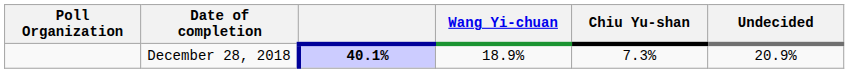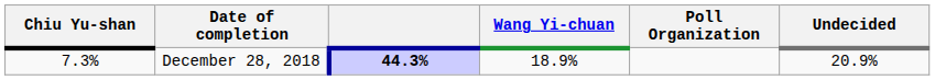 <table class=wikitable style="text-align:center">
 <tr>
-<th style="width:120px;">Poll Organization</th>
+<th style="width:120px; border-bottom:4px solid #000000;"> Chiu Yu-shan</th>
 <th style="width:140px;">Date of completion</th>
 <th style="width:120px; border-bottom:4px solid #000099;"> </th>
 <th style="width:120px; border-bottom:4px solid #1B9431;"><a href='#'>Wang Yi-chuan</a></th>
-<th style="width:120px; border-bottom:4px solid #000000;"> Chiu Yu-shan</th>
+<th style="width:120px;">Poll Organization</th>
 <th style="width:120px; border-bottom:4px solid #707070;"> Undecided</th>
 </tr>
 <tr>
+<td>7.3%</td>
+<td>December 28, 2018</td>
+<td style="background-color:#CCCCFF; border-left:4px solid #000099;"><strong>44.3%</strong></td>
+<td>18.9%</td>
 <td></td>
-<td>December 28, 2018</td>
-<td style="background-color:#CCCCFF; border-left:4px solid #000099;"><strong>40.1%</strong></td>
-<td>18.9%</td>
-<td>7.3%</td>
 <td>20.9%</td>
 </tr>
 </table>
